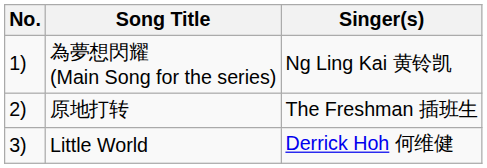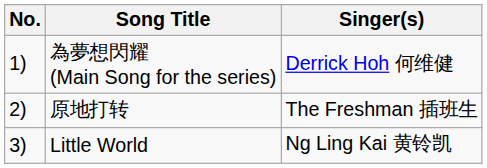 <table class="wikitable">
 <tr>
 <th>No.</th>
 <th>Song Title</th>
 <th>Singer(s)</th>
 </tr>
 <tr>
 <td>1)</td>
 <td>為夢想閃耀 <br> (Main Song for the series)</td>
-<td>Ng Ling Kai 黄铃凯</td>
+<td><a href='#'>Derrick Hoh</a> 何维健</td>
 </tr>
 <tr>
 <td>2)</td>
 <td>原地打转</td>
 <td>The Freshman 插班生</td>
 </tr>
 <tr>
 <td>3)</td>
 <td>Little World</td>
-<td><a href='#'>Derrick Hoh</a> 何维健</td>
+<td>Ng Ling Kai 黄铃凯</td>
 </tr>
 </table>
